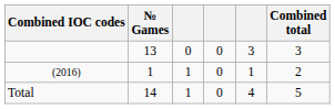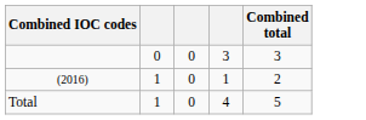 <table class="wikitable sortable" style="margin-top:0em; text-align:center; font-size:90%;">
 <tr>
 <th>Combined IOC codes</th>
-<th style="width:3em;">№ Games</th>
 <th style="width:2em;"></th>
 <th style="width:2em;"></th>
 <th style="width:2em;"></th>
 <th style="width:3.5em;">Combined total</th>
 </tr>
 <tr>
 <td align=left></td>
-<td>13</td>
 <td>0</td>
 <td>0</td>
 <td>3</td>
 <td>3</td>
 </tr>
 <tr>
 <td> <small>(2016)</small></td>
 <td>1</td>
-<td>1</td>
 <td>0</td>
 <td>1</td>
 <td>2</td>
 </tr>
 <tr>
 <td align="left">Total</td>
-<td>14</td>
 <td>1</td>
 <td>0</td>
 <td>4</td>
 <td>5</td>
 </tr>
 </table>
